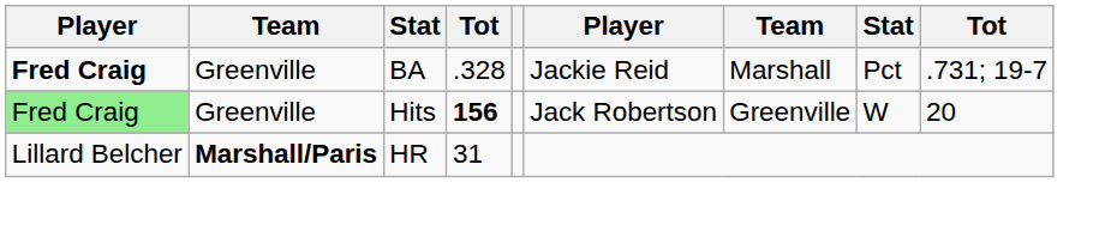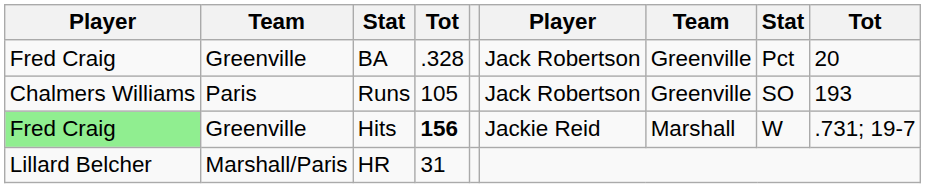 <table class="wikitable">
 <tr>
 <th>Player</th>
 <th>Team</th>
 <th>Stat</th>
 <th>Tot</th>
 <th></th>
 <th>Player</th>
 <th>Team</th>
 <th>Stat</th>
 <th>Tot</th>
 </tr>
 <tr>
-<td><strong>Fred Craig</strong></td>
+<td>Fred Craig</td>
 <td>Greenville</td>
 <td>BA</td>
 <td>.328</td>
 <td></td>
-<td>Jackie Reid</td>
-<td>Marshall</td>
+<td>Jack Robertson</td>
+<td>Greenville</td>
 <td>Pct</td>
-<td>.731; 19-7</td>
+<td>20</td>
+</tr>
+<tr>
+<td>Chalmers Williams</td>
+<td>Paris</td>
+<td>Runs</td>
+<td>105</td>
+<td></td>
+<td>Jack Robertson</td>
+<td>Greenville</td>
+<td>SO</td>
+<td>193</td>
 </tr>
 <tr>
 <td style="background: lightgreen;">Fred Craig</td>
 <td>Greenville</td>
 <td>Hits</td>
 <td><strong>156</strong></td>
 <td></td>
-<td>Jack Robertson</td>
-<td>Greenville</td>
+<td>Jackie Reid</td>
+<td>Marshall</td>
 <td>W</td>
-<td>20</td>
+<td>.731; 19-7</td>
 </tr>
 <tr>
 <td>Lillard Belcher</td>
-<td><strong>Marshall/Paris</strong></td>
+<td>Marshall/Paris</td>
 <td>HR</td>
 <td>31</td>
 <td></td>
 </tr>
 </table>
